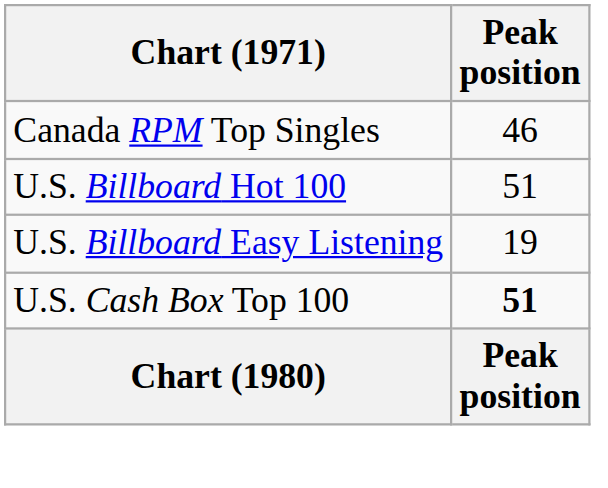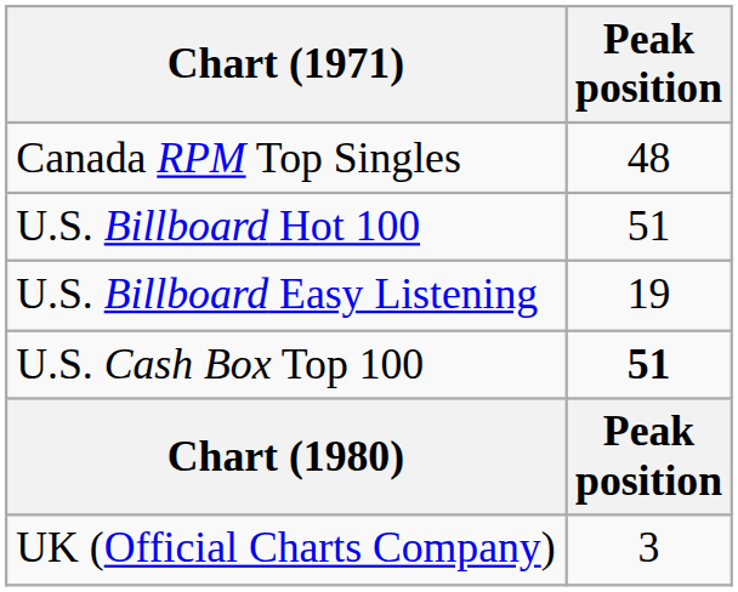 <table class="wikitable sortable" border="1">
 <tr>
 <th>Chart (1971)</th>
 <th>Peak<br>position</th>
 </tr>
 <tr>
 <td>Canada <em><a href='#'>RPM</a></em> Top Singles</td>
-<td style="text-align:center;">46</td>
+<td style="text-align:center;">48</td>
 </tr>
 <tr>
 <td>U.S. <a href='#'><em>Billboard</em> Hot 100</a></td>
 <td style="text-align:center;">51</td>
 </tr>
 <tr>
 <td>U.S. <a href='#'><em>Billboard</em> Easy Listening</a></td>
 <td style="text-align:center;">19</td>
 </tr>
 <tr>
 <td>U.S. <em>Cash Box</em> Top 100</td>
 <td style="text-align:center;"><strong>51</strong></td>
 </tr>
 <tr>
 <th>Chart (1980)</th>
 <th>Peak<br>position</th>
 </tr>
+<tr>
+<td>UK (<a href='#'>Official Charts Company</a>)</td>
+<td style="text-align:center;">3</td>
+</tr>
 </table>
